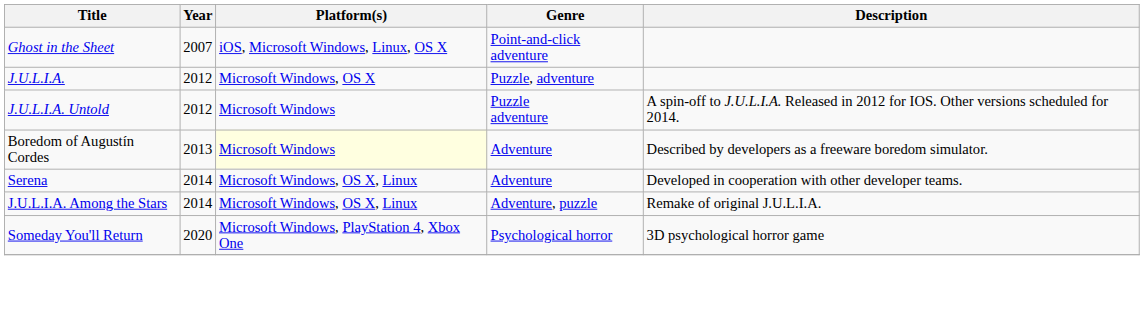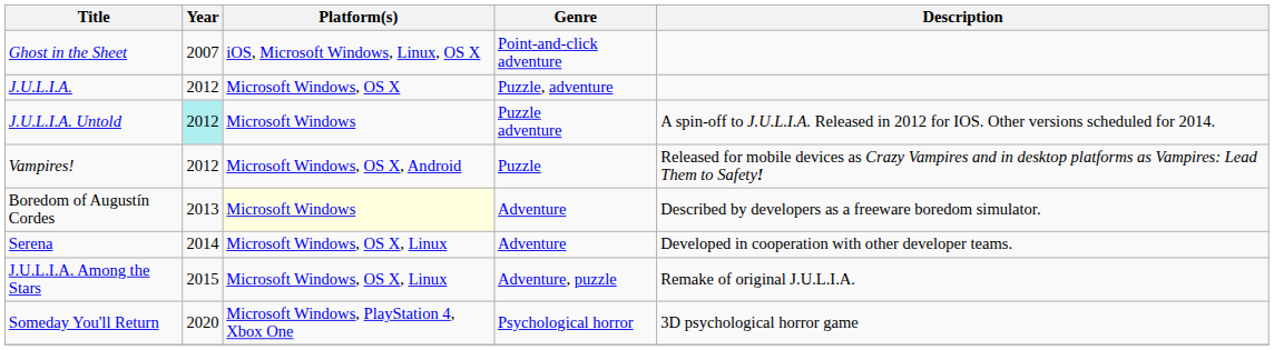 <table class="wikitable">
 <tr>
 <th scope="col">Title</th>
 <th>Year</th>
 <th>Platform(s)</th>
 <th>Genre</th>
 <th>Description</th>
 </tr>
 <tr>
 <td><em><a href='#'>Ghost in the Sheet</a></em></td>
 <td>2007</td>
 <td><a href='#'>iOS</a>, <a href='#'>Microsoft Windows</a>, <a href='#'>Linux</a>, <a href='#'>OS X</a></td>
 <td><a href='#'>Point-and-click adventure</a></td>
 <td></td>
 </tr>
 <tr>
 <td><em><a href='#'>J.U.L.I.A.</a></em></td>
 <td>2012</td>
 <td><a href='#'>Microsoft Windows</a>, <a href='#'>OS X</a></td>
 <td><a href='#'>Puzzle</a>, <a href='#'>adventure</a></td>
 <td></td>
 </tr>
 <tr>
 <td><em><a href='#'>J.U.L.I.A. Untold</a></em></td>
-<td>2012</td>
+<td style="background: paleturquoise;">2012</td>
 <td><a href='#'>Microsoft Windows</a></td>
 <td><a href='#'>Puzzle</a><br><a href='#'>adventure</a></td>
 <td>A spin-off to <em>J.U.L.I.A.</em> Released in 2012 for IOS. Other versions scheduled for 2014.</td>
+</tr>
+<tr>
+<td><em>Vampires!</em></td>
+<td>2012</td>
+<td><a href='#'>Microsoft Windows</a>, <a href='#'>OS X</a>, <a href='#'>Android</a></td>
+<td><a href='#'>Puzzle</a></td>
+<td>Released for mobile devices as <em>Crazy Vampires and in desktop platforms as Vampires: Lead Them to Safety<strong>!<strong><em></td>
 </tr>
 <tr>
 <td></em>Boredom of Augustín Cordes<em></td>
 <td>2013</td>
 <td style="background: lightyellow;"><a href='#'>Microsoft Windows</a></td>
 <td><a href='#'>Adventure</a></td>
 <td>Described by developers as a freeware boredom simulator.</td>
 </tr>
 <tr>
 <td></em><a href='#'>Serena</a><em></td>
 <td>2014</td>
 <td><a href='#'>Microsoft Windows</a>, <a href='#'>OS X</a>, <a href='#'>Linux</a></td>
 <td><a href='#'>Adventure</a></td>
 <td>Developed in cooperation with other developer teams.</td>
 </tr>
 <tr>
 <td></em><a href='#'>J.U.L.I.A. Among the Stars</a><em></td>
-<td>2014</td>
+<td>2015</td>
 <td><a href='#'>Microsoft Windows</a>, <a href='#'>OS X</a>, <a href='#'>Linux</a></td>
 <td><a href='#'>Adventure</a>, <a href='#'>puzzle</a></td>
 <td>Remake of original </em>J.U.L.I.A.<em></td>
 </tr>
 <tr>
 <td></em><a href='#'>Someday You'll Return</a><em></td>
 <td>2020</td>
 <td><a href='#'>Microsoft Windows</a>, <a href='#'>PlayStation 4</a>, <a href='#'>Xbox One</a></td>
 <td><a href='#'>Psychological horror</a></td>
 <td>3D psychological horror game</td>
 </tr>
 <tr>
 </tr>
 </table>
